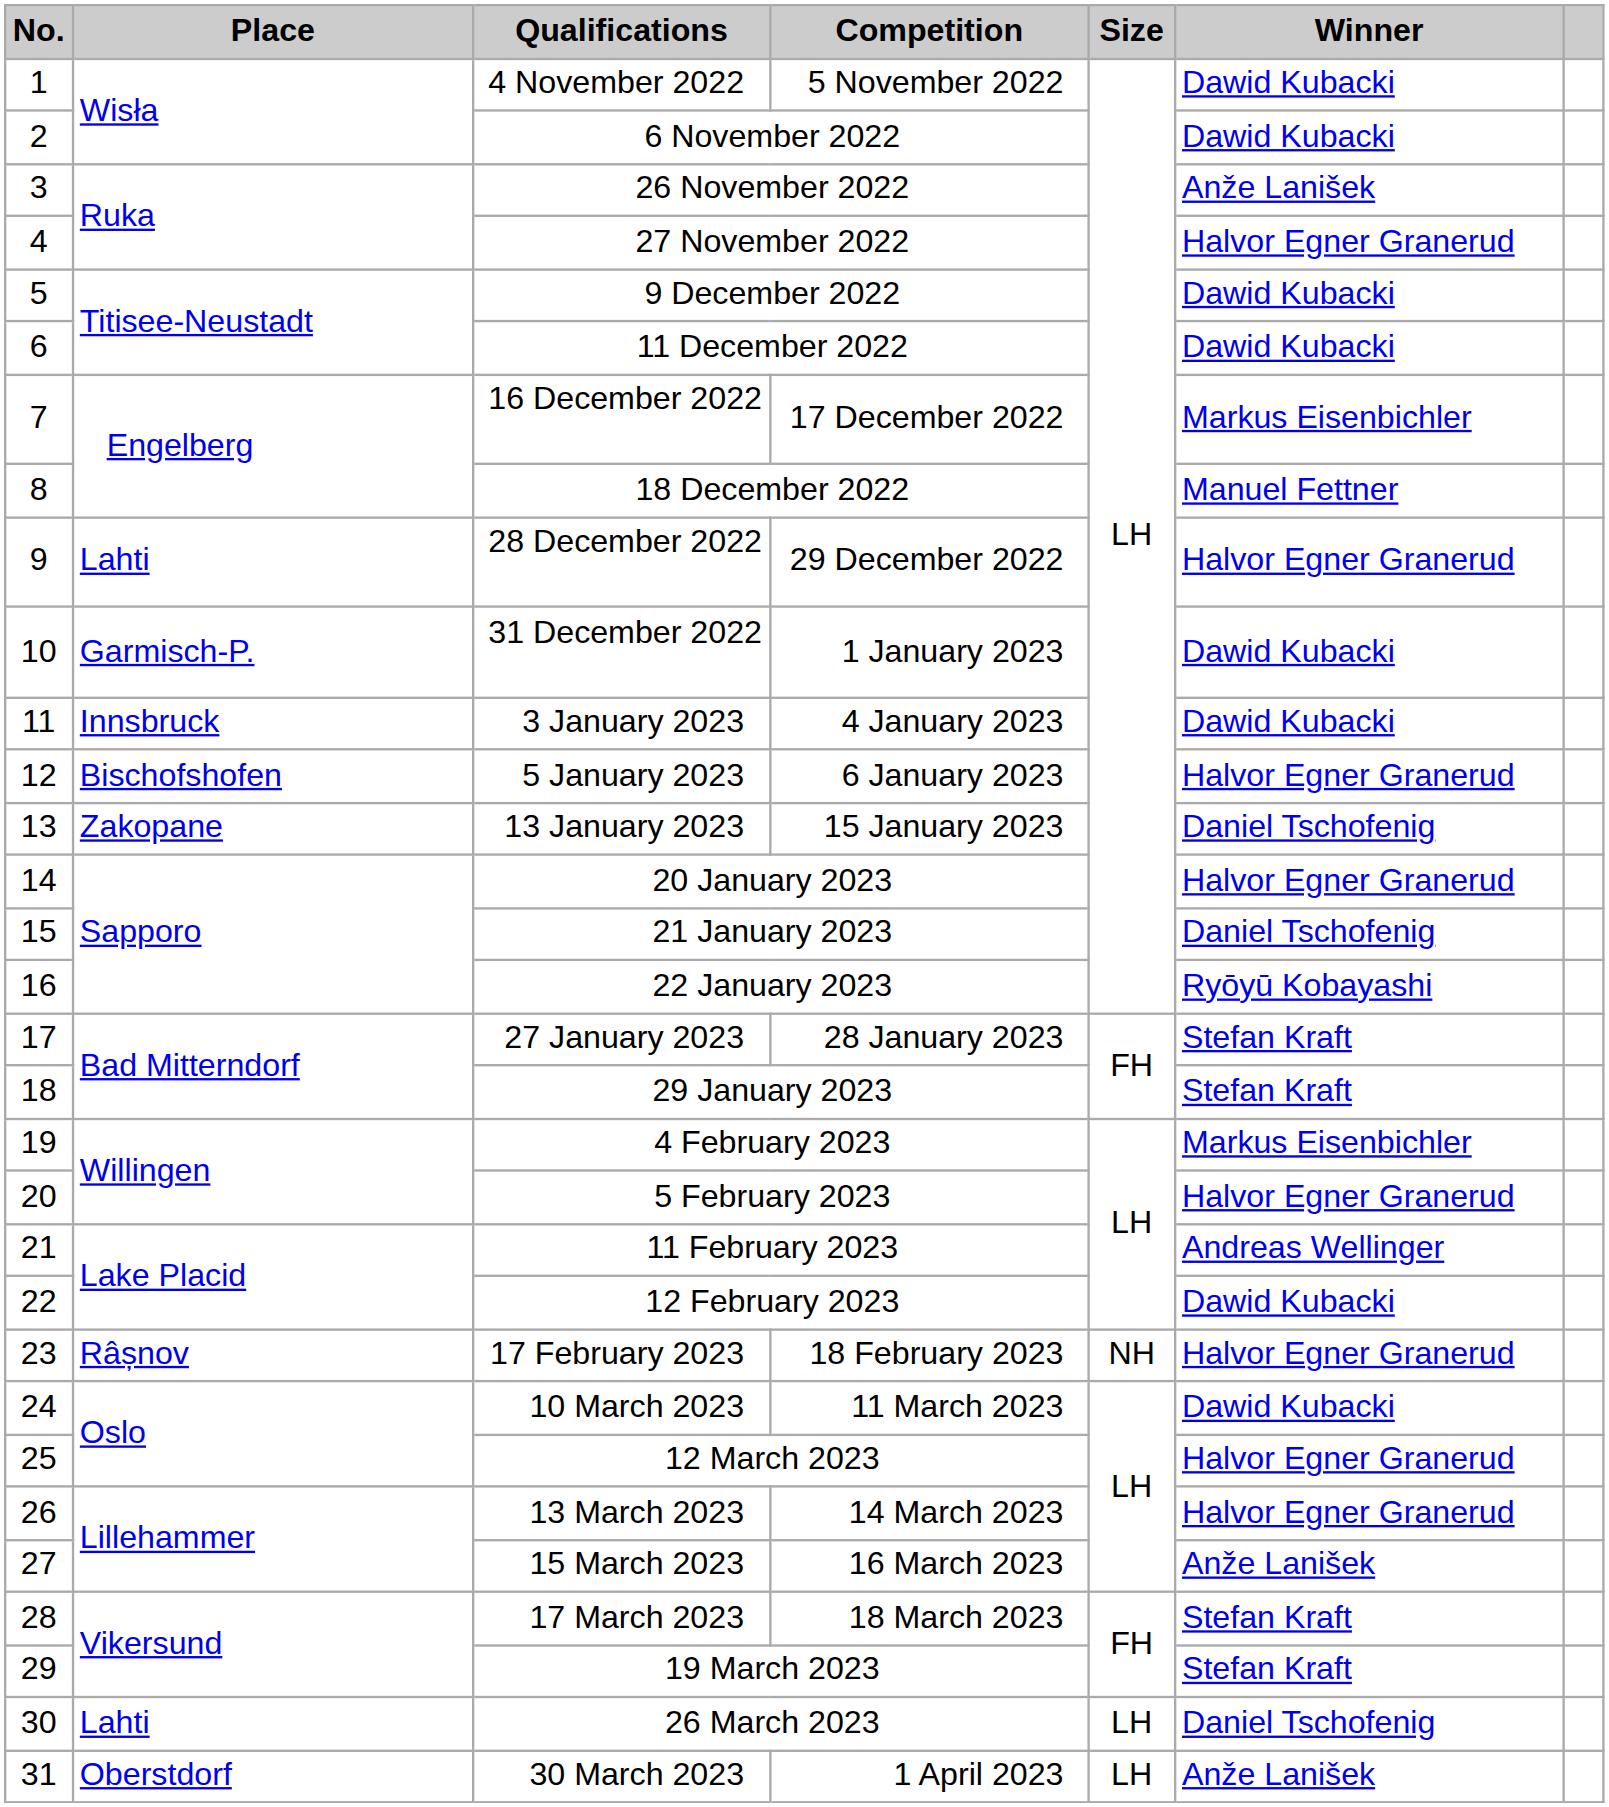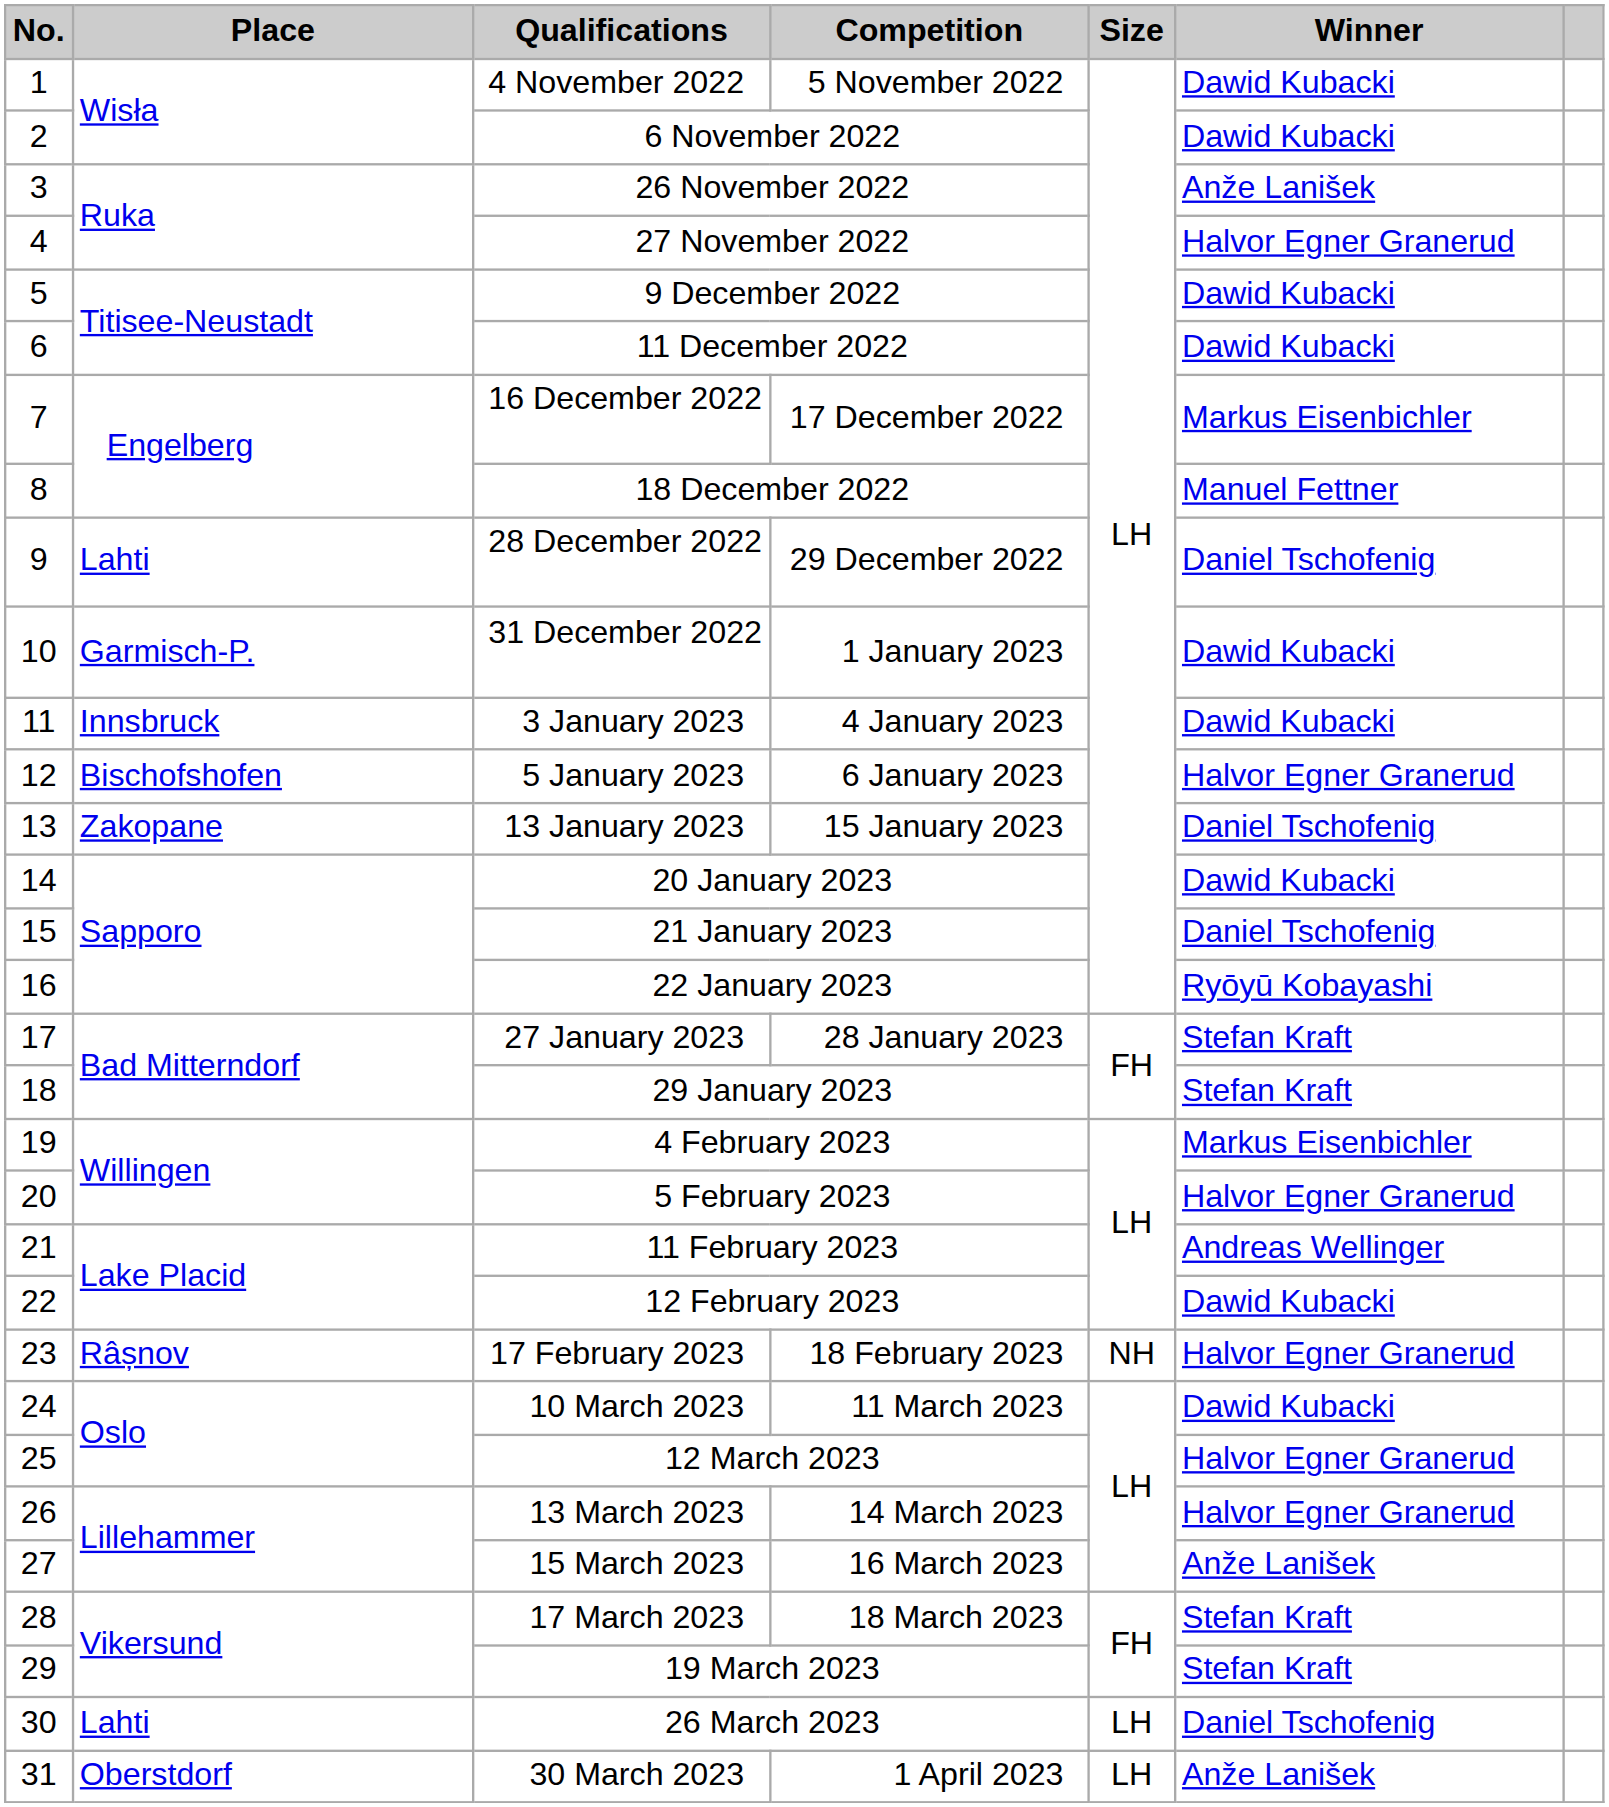 <table class="wikitable plainrowheaders" style="background:#fff; font-size:86%; line-height:16px; border:grey solid 1px; border-collapse:collapse;">
 <tr style="background:#ccc; text-align:center;">
 <th style="background-color: #ccc;" width=20>No.</th>
 <th style="background-color: #ccc;" width=165>Place</th>
 <th style="background-color: #ccc;" width=120>Qualifications</th>
 <th style="background-color: #ccc;" width=130>Competition</th>
 <th style="background-color: #ccc;" width=30>Size</th>
 <th style="background-color: #ccc;" width=160>Winner</th>
 <th scope="col" style="background:#ccc; width:10px;"></th>
 </tr>
 <tr>
 <td align=center>1</td>
 <td rowspan=2> <a href='#'>Wisła</a></td>
 <td align=right>4 November 2022  </td>
 <td align=right>5 November 2022  </td>
 <td rowspan=16 align=center>LH</td>
 <td> <a href='#'>Dawid Kubacki</a></td>
 <td></td>
 </tr>
 <tr>
 <td align=center>2</td>
 <td align=center colspan=2>6 November 2022  </td>
 <td> <a href='#'>Dawid Kubacki</a></td>
 <td></td>
 </tr>
 <tr>
 <td align=center>3</td>
 <td rowspan=2> <a href='#'>Ruka</a></td>
 <td colspan=2 align=center>26 November 2022  </td>
 <td> <a href='#'>Anže Lanišek</a></td>
 <td></td>
 </tr>
 <tr>
 <td align=center>4</td>
 <td colspan=2 align=center>27 November 2022  </td>
 <td> <a href='#'>Halvor Egner Granerud</a></td>
 <td></td>
 </tr>
 <tr>
 <td align=center>5</td>
 <td rowspan=2> <a href='#'>Titisee-Neustadt</a></td>
 <td colspan=2 align=center>9 December 2022  </td>
 <td> <a href='#'>Dawid Kubacki</a></td>
 <td></td>
 </tr>
 <tr>
 <td align=center>6</td>
 <td colspan=2 align=center>11 December 2022  </td>
 <td> <a href='#'>Dawid Kubacki</a></td>
 <td></td>
 </tr>
 <tr>
 <td align=center>7</td>
 <td rowspan=2>   <a href='#'>Engelberg</a></td>
 <td align=right>16 December 2022  </td>
 <td align=right>17 December 2022  </td>
 <td> <a href='#'>Markus Eisenbichler</a></td>
 <td></td>
 </tr>
 <tr>
 <td align=center>8</td>
 <td colspan=2 align=center>18 December 2022  </td>
 <td> <a href='#'>Manuel Fettner</a></td>
 <td></td>
 </tr>
 <tr>
 <td align=center>9</td>
 <td> <a href='#'>Lahti</a></td>
 <td align=right>28 December 2022  </td>
 <td align=right>29 December 2022  </td>
-<td> <a href='#'>Halvor Egner Granerud</a></td>
+<td> <a href='#'>Daniel Tschofenig</a></td>
 <td></td>
 </tr>
 <tr>
 <td align=center>10</td>
 <td> <a href='#'>Garmisch-P.</a></td>
 <td align=right>31 December 2022  </td>
 <td align=right>1 January 2023  </td>
 <td> <a href='#'>Dawid Kubacki</a></td>
 <td></td>
 </tr>
 <tr>
 <td align=center>11</td>
 <td> <a href='#'>Innsbruck</a></td>
 <td align=right>3 January 2023  </td>
 <td align=right>4 January 2023  </td>
 <td> <a href='#'>Dawid Kubacki</a></td>
 <td></td>
 </tr>
 <tr>
 <td align=center>12</td>
 <td> <a href='#'>Bischofshofen</a></td>
 <td align=right>5 January 2023  </td>
 <td align=right>6 January 2023  </td>
 <td> <a href='#'>Halvor Egner Granerud</a></td>
 <td></td>
 </tr>
 <tr>
 <td align=center>13</td>
 <td> <a href='#'>Zakopane</a></td>
 <td align=right>13 January 2023  </td>
 <td align=right>15 January 2023  </td>
 <td> <a href='#'>Daniel Tschofenig</a></td>
 <td></td>
 </tr>
 <tr>
 <td align=center>14</td>
 <td rowspan=3> <a href='#'>Sapporo</a></td>
 <td colspan=2 align=center>20 January 2023  </td>
-<td> <a href='#'>Halvor Egner Granerud</a></td>
+<td> <a href='#'>Dawid Kubacki</a></td>
 <td></td>
 </tr>
 <tr>
 <td align=center>15</td>
 <td colspan=2 align=center>21 January 2023  </td>
 <td> <a href='#'>Daniel Tschofenig</a></td>
 <td></td>
 </tr>
 <tr>
 <td align=center>16</td>
 <td colspan=2 align=center>22 January 2023  </td>
 <td> <a href='#'>Ryōyū Kobayashi</a></td>
 <td></td>
 </tr>
 <tr>
 <td align=center>17</td>
 <td rowspan=2> <a href='#'>Bad Mitterndorf</a></td>
 <td align=right>27 January 2023  </td>
 <td align=right>28 January 2023  </td>
 <td rowspan=2 align=center>FH</td>
 <td> <a href='#'>Stefan Kraft</a></td>
 <td></td>
 </tr>
 <tr>
 <td align=center>18</td>
 <td colspan=2 align=center>29 January 2023  </td>
 <td> <a href='#'>Stefan Kraft</a></td>
 <td></td>
 </tr>
 <tr>
 <td align=center>19</td>
 <td rowspan=2> <a href='#'>Willingen</a></td>
 <td colspan=2 align=center>4 February 2023  </td>
 <td rowspan=4 align=center>LH</td>
 <td> <a href='#'>Markus Eisenbichler</a></td>
 <td></td>
 </tr>
 <tr>
 <td align=center>20</td>
 <td colspan=2 align=center>5 February 2023  </td>
 <td> <a href='#'>Halvor Egner Granerud</a></td>
 <td></td>
 </tr>
 <tr>
 <td align=center>21</td>
 <td rowspan=2> <a href='#'>Lake Placid</a></td>
 <td colspan=2 align=center>11 February 2023  </td>
 <td> <a href='#'>Andreas Wellinger</a></td>
 <td></td>
 </tr>
 <tr>
 <td align=center>22</td>
 <td colspan=2 align=center>12 February 2023  </td>
 <td> <a href='#'>Dawid Kubacki</a></td>
 <td></td>
 </tr>
 <tr>
 <td align=center>23</td>
 <td> <a href='#'>Râșnov</a></td>
 <td align=right>17 February 2023  </td>
 <td align=right>18 February 2023  </td>
 <td align=center>NH</td>
 <td> <a href='#'>Halvor Egner Granerud</a></td>
 <td></td>
 </tr>
 <tr>
 <td align=center>24</td>
 <td rowspan=2> <a href='#'>Oslo</a></td>
 <td align=right>10 March 2023  </td>
 <td align=right>11 March 2023  </td>
 <td rowspan=4 align=center>LH</td>
 <td> <a href='#'>Dawid Kubacki</a></td>
 <td></td>
 </tr>
 <tr>
 <td align=center>25</td>
 <td colspan=2 align=center>12 March 2023  </td>
 <td> <a href='#'>Halvor Egner Granerud</a></td>
 <td></td>
 </tr>
 <tr>
 <td align=center>26</td>
 <td rowspan=2> <a href='#'>Lillehammer</a></td>
 <td align=right>13 March 2023  </td>
 <td align=right>14 March 2023  </td>
 <td> <a href='#'>Halvor Egner Granerud</a></td>
 <td></td>
 </tr>
 <tr>
 <td align=center>27</td>
 <td align=right>15 March 2023  </td>
 <td align=right>16 March 2023  </td>
 <td> <a href='#'>Anže Lanišek</a></td>
 <td></td>
 </tr>
 <tr>
 <td align=center>28</td>
 <td rowspan=2> <a href='#'>Vikersund</a></td>
 <td align=right>17 March 2023  </td>
 <td align=right>18 March 2023  </td>
 <td rowspan=2 align=center>FH</td>
 <td> <a href='#'>Stefan Kraft</a></td>
 <td></td>
 </tr>
 <tr>
 <td align=center>29</td>
 <td colspan=2 align=center>19 March 2023  </td>
 <td> <a href='#'>Stefan Kraft</a></td>
 <td></td>
 </tr>
 <tr>
 <td align=center>30</td>
 <td> <a href='#'>Lahti</a></td>
 <td colspan=2 align=center>26 March 2023  </td>
 <td align=center>LH</td>
 <td> <a href='#'>Daniel Tschofenig</a></td>
 <td></td>
 </tr>
 <tr>
 <td align=center>31</td>
 <td> <a href='#'>Oberstdorf</a></td>
 <td align=right>30 March 2023  </td>
 <td align=right>1 April 2023  </td>
 <td align=center>LH</td>
 <td> <a href='#'>Anže Lanišek</a></td>
 <td></td>
 </tr>
 </table>
